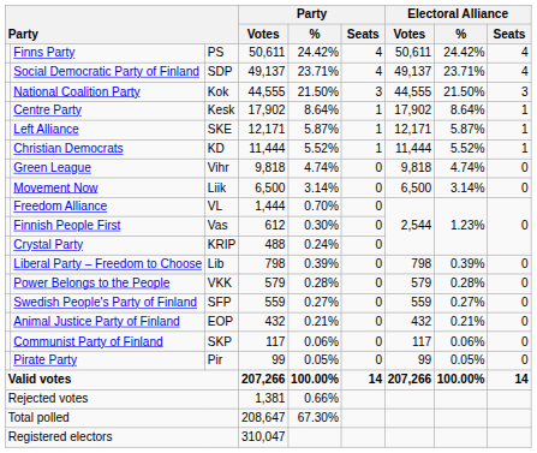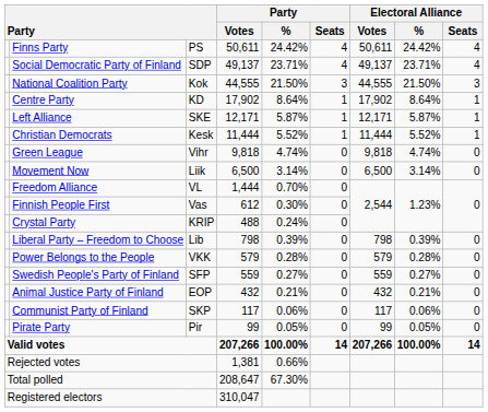 <table class="wikitable" border="1" style="text-align:right;">
 <tr>
 <th style="text-align:left;" valign=bottom rowspan=2 colspan=3>Party</th>
 <th colspan=3>Party</th>
 <th colspan=3>Electoral Alliance</th>
 </tr>
 <tr>
 <th align=center valign=bottom width="50">Votes</th>
 <th align=center valign=bottom width="50">%</th>
 <th align=center valign=bottom width="50">Seats</th>
 <th align=center valign=bottom width="50">Votes</th>
 <th align=center valign=bottom width="50">%</th>
 <th align=center valign=bottom width="50">Seats</th>
 </tr>
 <tr>
 <td></td>
 <td align=left><a href='#'>Finns Party</a></td>
 <td align=left>PS</td>
 <td>50,611</td>
 <td>24.42%</td>
 <td>4</td>
 <td>50,611</td>
 <td>24.42%</td>
 <td>4</td>
 </tr>
 <tr>
 <td></td>
 <td align=left style="white-space: nowrap;"><a href='#'>Social Democratic Party of Finland</a></td>
 <td align=left>SDP</td>
 <td>49,137</td>
 <td>23.71%</td>
 <td>4</td>
 <td>49,137</td>
 <td>23.71%</td>
 <td>4</td>
 </tr>
 <tr>
 <td></td>
 <td align=left><a href='#'>National Coalition Party</a></td>
 <td align=left>Kok</td>
 <td>44,555</td>
 <td>21.50%</td>
 <td>3</td>
 <td>44,555</td>
 <td>21.50%</td>
 <td>3</td>
 </tr>
 <tr>
 <td></td>
 <td align=left><a href='#'>Centre Party</a></td>
-<td align=left>Kesk</td>
+<td align=left>KD</td>
 <td>17,902</td>
 <td>8.64%</td>
 <td>1</td>
 <td>17,902</td>
 <td>8.64%</td>
 <td>1</td>
 </tr>
 <tr>
 <td></td>
 <td align=left><a href='#'>Left Alliance</a></td>
 <td align=left>SKE</td>
 <td>12,171</td>
 <td>5.87%</td>
 <td>1</td>
 <td>12,171</td>
 <td>5.87%</td>
 <td>1</td>
 </tr>
 <tr>
 <td></td>
 <td align=left><a href='#'>Christian Democrats</a></td>
-<td align=left>KD</td>
+<td align=left>Kesk</td>
 <td>11,444</td>
 <td>5.52%</td>
 <td>1</td>
 <td>11,444</td>
 <td>5.52%</td>
 <td>1</td>
 </tr>
 <tr>
 <td></td>
 <td align=left><a href='#'>Green League</a></td>
 <td align=left>Vihr</td>
 <td>9,818</td>
 <td>4.74%</td>
 <td>0</td>
 <td>9,818</td>
 <td>4.74%</td>
 <td>0</td>
 </tr>
 <tr>
 <td></td>
 <td align=left><a href='#'>Movement Now</a></td>
 <td align=left>Liik</td>
 <td>6,500</td>
 <td>3.14%</td>
 <td>0</td>
 <td>6,500</td>
 <td>3.14%</td>
 <td>0</td>
 </tr>
 <tr>
 <td></td>
 <td align=left><a href='#'>Freedom Alliance</a></td>
 <td align=left>VL</td>
 <td>1,444</td>
 <td>0.70%</td>
 <td>0</td>
 <td rowspan=3>2,544</td>
 <td rowspan=3>1.23%</td>
 <td rowspan=3>0</td>
 </tr>
 <tr>
 <td></td>
 <td align=left><a href='#'>Finnish People First</a></td>
 <td align=left>Vas</td>
 <td>612</td>
 <td>0.30%</td>
 <td>0</td>
 </tr>
 <tr>
 <td></td>
 <td align=left><a href='#'>Crystal Party</a></td>
 <td align=left>KRIP</td>
 <td>488</td>
 <td>0.24%</td>
 <td>0</td>
 </tr>
 <tr>
 <td></td>
 <td align=left><a href='#'>Liberal Party – Freedom to Choose</a></td>
 <td align=left>Lib</td>
 <td>798</td>
 <td>0.39%</td>
 <td>0</td>
 <td>798</td>
 <td>0.39%</td>
 <td>0</td>
 </tr>
 <tr>
 <td></td>
 <td align=left><a href='#'>Power Belongs to the People</a></td>
 <td align=left>VKK</td>
 <td>579</td>
 <td>0.28%</td>
 <td>0</td>
 <td>579</td>
 <td>0.28%</td>
 <td>0</td>
 </tr>
 <tr>
 <td></td>
 <td align=left><a href='#'>Swedish People's Party of Finland</a></td>
 <td align=left>SFP</td>
 <td>559</td>
 <td>0.27%</td>
 <td>0</td>
 <td>559</td>
 <td>0.27%</td>
 <td>0</td>
 </tr>
 <tr>
 <td></td>
 <td align=left><a href='#'>Animal Justice Party of Finland</a></td>
 <td align=left>EOP</td>
 <td>432</td>
 <td>0.21%</td>
 <td>0</td>
 <td>432</td>
 <td>0.21%</td>
 <td>0</td>
 </tr>
 <tr>
 <td></td>
 <td align=left><a href='#'>Communist Party of Finland</a></td>
 <td align=left>SKP</td>
 <td>117</td>
 <td>0.06%</td>
 <td>0</td>
 <td>117</td>
 <td>0.06%</td>
 <td>0</td>
 </tr>
 <tr>
 <td></td>
 <td align=left><a href='#'>Pirate Party</a></td>
 <td align=left>Pir</td>
 <td>99</td>
 <td>0.05%</td>
 <td>0</td>
 <td>99</td>
 <td>0.05%</td>
 <td>0</td>
 </tr>
 <tr style="font-weight:bold">
 <td align=left colspan=3>Valid votes</td>
 <td>207,266</td>
 <td>100.00%</td>
 <td>14</td>
 <td>207,266</td>
 <td>100.00%</td>
 <td>14</td>
 </tr>
 <tr>
 <td align=left colspan=3>Rejected votes</td>
 <td>1,381</td>
 <td>0.66%</td>
 <td></td>
 <td></td>
 <td></td>
 <td></td>
 </tr>
 <tr>
 <td align=left colspan=3>Total polled</td>
 <td>208,647</td>
 <td>67.30%</td>
 <td></td>
 <td></td>
 <td></td>
 <td></td>
 </tr>
 <tr>
 <td align=left colspan=3>Registered electors</td>
 <td>310,047</td>
 <td></td>
 <td></td>
 <td></td>
 <td></td>
 <td></td>
 </tr>
 </table>
